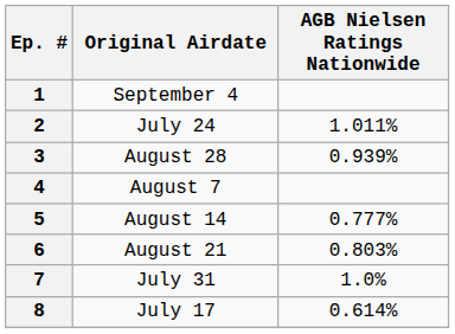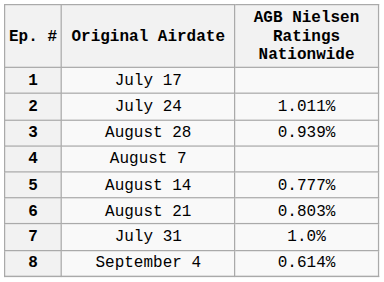 <table class="wikitable" style="text-align:center">
 <tr>
 <th rowspan=1 style="width:40px">Ep. #</th>
 <th style="width:135px">Original Airdate</th>
 <th width="110">AGB Nielsen Ratings Nationwide</th>
 </tr>
 <tr>
 <th>1</th>
-<td>September 4</td>
+<td>July 17</td>
 <td></td>
 </tr>
 <tr>
 <th>2</th>
 <td>July 24</td>
 <td>1.011%</td>
 </tr>
 <tr>
 <th>3</th>
 <td>August 28</td>
 <td>0.939%</td>
 </tr>
 <tr>
 <th>4</th>
 <td>August 7</td>
 <td></td>
 </tr>
 <tr>
 <th>5</th>
 <td>August 14</td>
 <td>0.777%</td>
 </tr>
 <tr>
 <th>6</th>
 <td>August 21</td>
 <td>0.803%</td>
 </tr>
 <tr>
 <th>7</th>
 <td>July 31</td>
 <td>1.0%</td>
 </tr>
 <tr>
 <th>8</th>
-<td>July 17</td>
+<td>September 4</td>
 <td>0.614%</td>
 </tr>
 <tr>
 </tr>
 </table>
